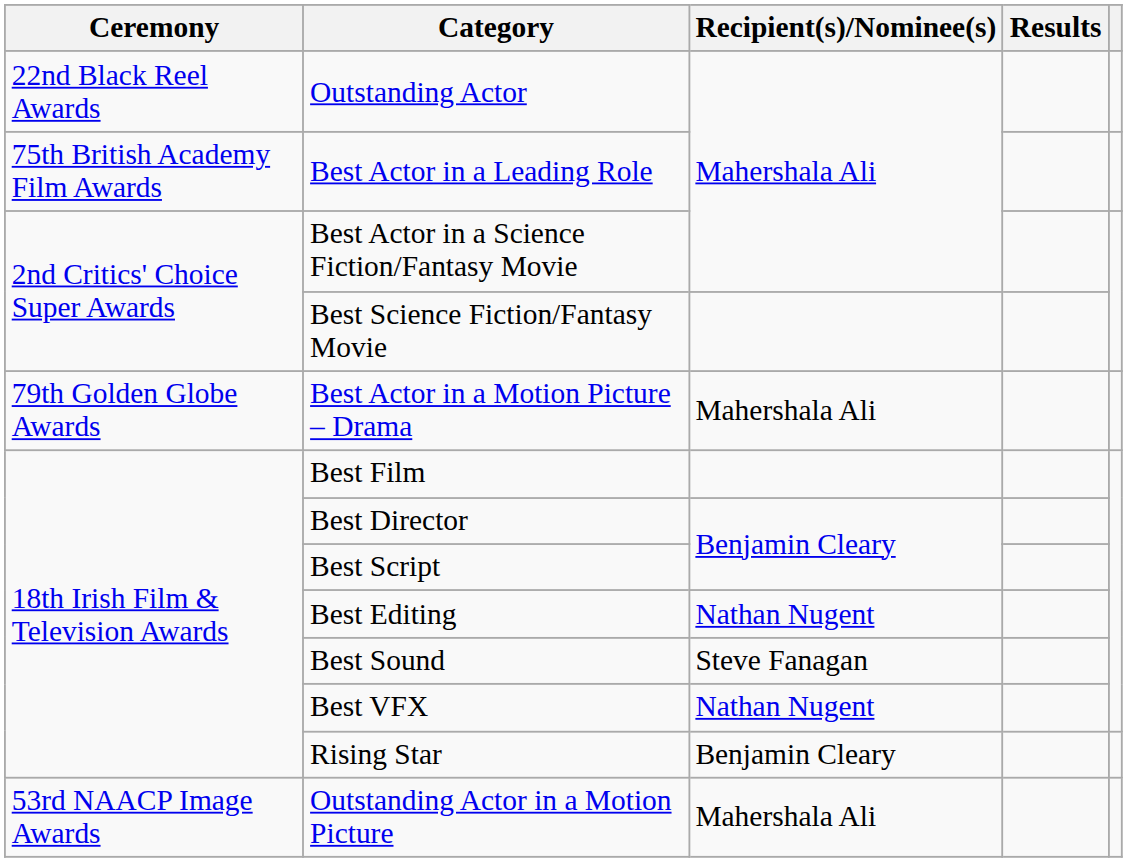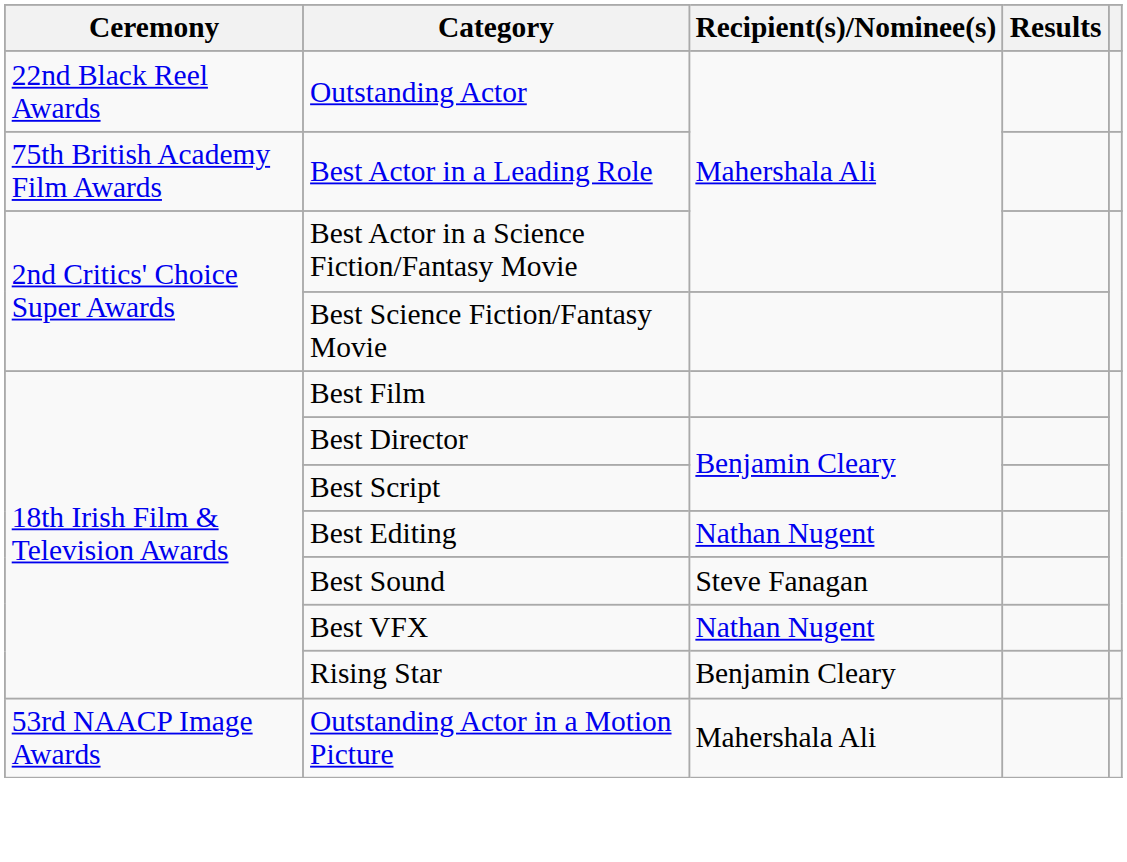 <table class="wikitable">
 <tr>
 <th>Ceremony</th>
 <th>Category</th>
 <th>Recipient(s)/Nominee(s)</th>
 <th>Results</th>
 <th></th>
 </tr>
 <tr>
 <td><a href='#'>22nd Black Reel Awards</a></td>
 <td><a href='#'>Outstanding Actor</a></td>
 <td rowspan="3"><a href='#'>Mahershala Ali</a></td>
 <td></td>
 <td></td>
 </tr>
 <tr>
 <td><a href='#'>75th British Academy Film Awards</a></td>
 <td><a href='#'>Best Actor in a Leading Role</a></td>
 <td></td>
 <td></td>
 </tr>
 <tr>
 <td rowspan="2"><a href='#'>2nd Critics' Choice Super Awards</a></td>
 <td>Best Actor in a Science Fiction/Fantasy Movie</td>
 <td></td>
 <td rowspan="2"></td>
 </tr>
 <tr>
 <td>Best Science Fiction/Fantasy Movie</td>
-<td></td>
-<td></td>
-</tr>
-<tr>
-<td><a href='#'>79th Golden Globe Awards</a></td>
-<td><a href='#'>Best Actor in a Motion Picture – Drama</a></td>
-<td>Mahershala Ali</td>
 <td></td>
 <td></td>
 </tr>
 <tr>
 <td rowspan="7"><a href='#'>18th Irish Film & Television Awards</a></td>
 <td>Best Film</td>
 <td></td>
 <td></td>
 <td rowspan="6"></td>
 </tr>
 <tr>
 <td>Best Director</td>
 <td rowspan="2"><a href='#'>Benjamin Cleary</a></td>
 <td></td>
 </tr>
 <tr>
 <td>Best Script</td>
 <td></td>
 </tr>
 <tr>
 <td>Best Editing</td>
 <td><a href='#'>Nathan Nugent</a></td>
 <td></td>
 </tr>
 <tr>
 <td>Best Sound</td>
 <td>Steve Fanagan</td>
 <td></td>
 </tr>
 <tr>
 <td>Best VFX</td>
 <td><a href='#'>Nathan Nugent</a></td>
 <td></td>
 </tr>
 <tr>
 <td>Rising Star</td>
 <td>Benjamin Cleary</td>
 <td></td>
 <td></td>
 </tr>
 <tr>
 <td><a href='#'>53rd NAACP Image Awards</a></td>
 <td><a href='#'>Outstanding Actor in a Motion Picture</a></td>
 <td>Mahershala Ali</td>
 <td></td>
 <td></td>
 </tr>
 </table>
